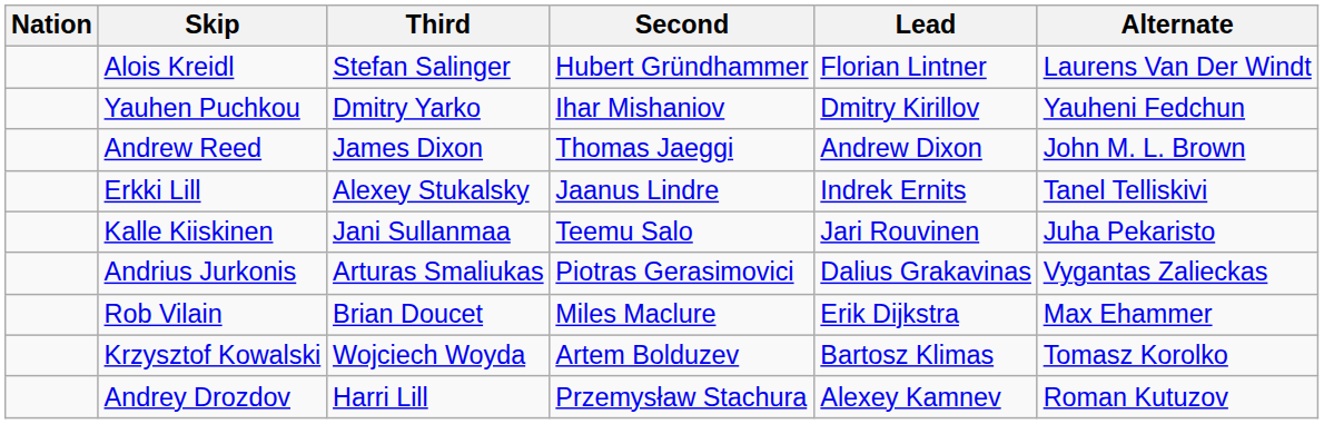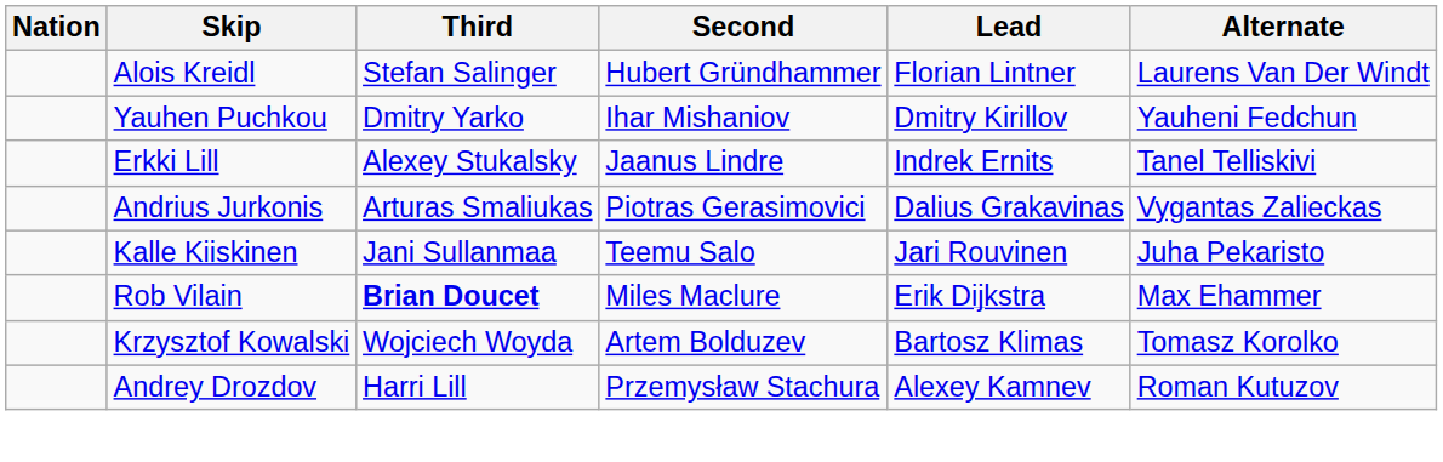 <table class="wikitable">
 <tr>
 <th>Nation</th>
 <th>Skip</th>
 <th>Third</th>
 <th>Second</th>
 <th>Lead</th>
 <th>Alternate</th>
 </tr>
 <tr>
 <td></td>
 <td><a href='#'>Alois Kreidl</a></td>
 <td><a href='#'>Stefan Salinger</a></td>
 <td><a href='#'>Hubert Gründhammer</a></td>
 <td><a href='#'>Florian Lintner</a></td>
 <td><a href='#'>Laurens Van Der Windt</a></td>
 </tr>
 <tr>
 <td></td>
 <td><a href='#'>Yauhen Puchkou</a></td>
 <td><a href='#'>Dmitry Yarko</a></td>
 <td><a href='#'>Ihar Mishaniov</a></td>
 <td><a href='#'>Dmitry Kirillov</a></td>
 <td><a href='#'>Yauheni Fedchun</a></td>
 </tr>
 <tr>
 <td></td>
-<td><a href='#'>Andrew Reed</a></td>
-<td><a href='#'>James Dixon</a></td>
-<td><a href='#'>Thomas Jaeggi</a></td>
-<td><a href='#'>Andrew Dixon</a></td>
-<td><a href='#'>John M. L. Brown</a></td>
-</tr>
-<tr>
-<td></td>
 <td><a href='#'>Erkki Lill</a></td>
 <td><a href='#'>Alexey Stukalsky</a></td>
 <td><a href='#'>Jaanus Lindre</a></td>
 <td><a href='#'>Indrek Ernits</a></td>
 <td><a href='#'>Tanel Telliskivi</a></td>
+</tr>
+<tr>
+<td></td>
+<td><a href='#'>Andrius Jurkonis</a></td>
+<td><a href='#'>Arturas Smaliukas</a></td>
+<td><a href='#'>Piotras Gerasimovici</a></td>
+<td><a href='#'>Dalius Grakavinas</a></td>
+<td><a href='#'>Vygantas Zalieckas</a></td>
 </tr>
 <tr>
 <td></td>
 <td><a href='#'>Kalle Kiiskinen</a></td>
 <td><a href='#'>Jani Sullanmaa</a></td>
 <td><a href='#'>Teemu Salo</a></td>
 <td><a href='#'>Jari Rouvinen</a></td>
 <td><a href='#'>Juha Pekaristo</a></td>
 </tr>
 <tr>
 <td></td>
-<td><a href='#'>Andrius Jurkonis</a></td>
-<td><a href='#'>Arturas Smaliukas</a></td>
-<td><a href='#'>Piotras Gerasimovici</a></td>
-<td><a href='#'>Dalius Grakavinas</a></td>
-<td><a href='#'>Vygantas Zalieckas</a></td>
-</tr>
-<tr>
-<td></td>
 <td><a href='#'>Rob Vilain</a></td>
-<td><a href='#'>Brian Doucet</a></td>
+<td><strong><a href='#'>Brian Doucet</a></strong></td>
 <td><a href='#'>Miles Maclure</a></td>
 <td><a href='#'>Erik Dijkstra</a></td>
 <td><a href='#'>Max Ehammer</a></td>
 </tr>
 <tr>
 <td></td>
 <td><a href='#'>Krzysztof Kowalski</a></td>
 <td><a href='#'>Wojciech Woyda</a></td>
 <td><a href='#'>Artem Bolduzev</a></td>
 <td><a href='#'>Bartosz Klimas</a></td>
 <td><a href='#'>Tomasz Korolko</a></td>
 </tr>
 <tr>
 <td></td>
 <td><a href='#'>Andrey Drozdov</a></td>
 <td><a href='#'>Harri Lill</a></td>
 <td><a href='#'>Przemysław Stachura</a></td>
 <td><a href='#'>Alexey Kamnev</a></td>
 <td><a href='#'>Roman Kutuzov</a></td>
 </tr>
 </table>
